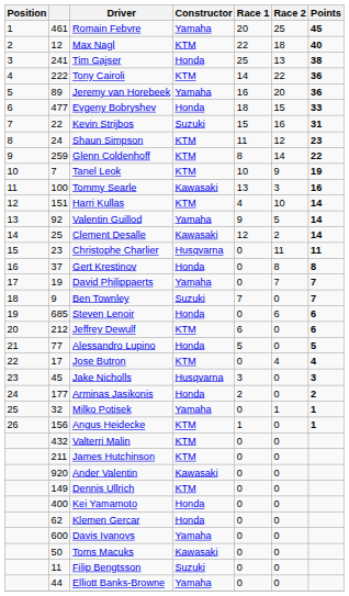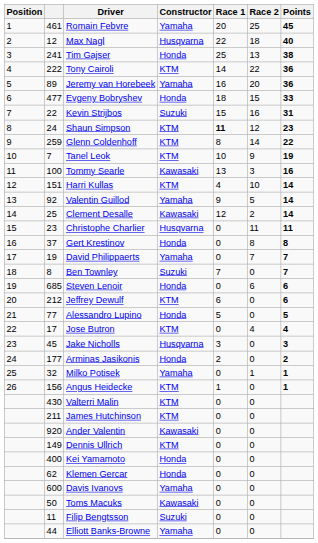 <table class="wikitable" style="font-size:95%;">
 <tr>
 <th>Position</th>
 <th></th>
 <th>Driver</th>
 <th>Constructor</th>
 <th>Race 1</th>
 <th>Race 2</th>
 <th>Points</th>
 </tr>
 <tr>
 <td>1</td>
 <td>461</td>
 <td> <a href='#'>Romain Febvre</a></td>
 <td><a href='#'>Yamaha</a></td>
 <td>20</td>
 <td>25</td>
 <td><strong>45</strong></td>
 </tr>
 <tr>
 <td>2</td>
 <td>12</td>
 <td> <a href='#'>Max Nagl</a></td>
-<td><a href='#'>KTM</a></td>
+<td><a href='#'>Husqvarna</a></td>
 <td>22</td>
 <td>18</td>
 <td><strong>40</strong></td>
 </tr>
 <tr>
 <td>3</td>
 <td>241</td>
 <td> <a href='#'>Tim Gajser</a></td>
 <td><a href='#'>Honda</a></td>
 <td>25</td>
 <td>13</td>
 <td><strong>38</strong></td>
 </tr>
 <tr>
 <td>4</td>
 <td>222</td>
 <td> <a href='#'>Tony Cairoli</a></td>
 <td><a href='#'>KTM</a></td>
 <td>14</td>
 <td>22</td>
 <td><strong>36</strong></td>
 </tr>
 <tr>
 <td>5</td>
 <td>89</td>
 <td> <a href='#'>Jeremy van Horebeek</a></td>
 <td><a href='#'>Yamaha</a></td>
 <td>16</td>
 <td>20</td>
 <td><strong>36</strong></td>
 </tr>
 <tr>
 <td>6</td>
 <td>477</td>
 <td> <a href='#'>Evgeny Bobryshev</a></td>
 <td><a href='#'>Honda</a></td>
 <td>18</td>
 <td>15</td>
 <td><strong>33</strong></td>
 </tr>
 <tr>
 <td>7</td>
 <td>22</td>
 <td> <a href='#'>Kevin Strijbos</a></td>
 <td><a href='#'>Suzuki</a></td>
 <td>15</td>
 <td>16</td>
 <td><strong>31</strong></td>
 </tr>
 <tr>
 <td>8</td>
 <td>24</td>
 <td> <a href='#'>Shaun Simpson</a></td>
 <td><a href='#'>KTM</a></td>
-<td>11</td>
+<td><strong>11</strong></td>
 <td>12</td>
 <td><strong>23</strong></td>
 </tr>
 <tr>
 <td>9</td>
 <td>259</td>
 <td> <a href='#'>Glenn Coldenhoff</a></td>
 <td><a href='#'>KTM</a></td>
 <td>8</td>
 <td>14</td>
 <td><strong>22</strong></td>
 </tr>
 <tr>
 <td>10</td>
 <td>7</td>
 <td> <a href='#'>Tanel Leok</a></td>
 <td><a href='#'>KTM</a></td>
 <td>10</td>
 <td>9</td>
 <td><strong>19</strong></td>
 </tr>
 <tr>
 <td>11</td>
 <td>100</td>
 <td> <a href='#'>Tommy Searle</a></td>
 <td><a href='#'>Kawasaki</a></td>
 <td>13</td>
 <td>3</td>
 <td><strong>16</strong></td>
 </tr>
 <tr>
 <td>12</td>
 <td>151</td>
 <td> <a href='#'>Harri Kullas</a></td>
 <td><a href='#'>KTM</a></td>
 <td>4</td>
 <td>10</td>
 <td><strong>14</strong></td>
 </tr>
 <tr>
 <td>13</td>
 <td>92</td>
 <td> <a href='#'>Valentin Guillod</a></td>
 <td><a href='#'>Yamaha</a></td>
 <td>9</td>
 <td>5</td>
 <td><strong>14</strong></td>
 </tr>
 <tr>
 <td>14</td>
 <td>25</td>
 <td> <a href='#'>Clement Desalle</a></td>
 <td><a href='#'>Kawasaki</a></td>
 <td>12</td>
 <td>2</td>
 <td><strong>14</strong></td>
 </tr>
 <tr>
 <td>15</td>
 <td>23</td>
 <td> <a href='#'>Christophe Charlier</a></td>
 <td><a href='#'>Husqvarna</a></td>
 <td>0</td>
 <td>11</td>
 <td><strong>11</strong></td>
 </tr>
 <tr>
 <td>16</td>
 <td>37</td>
 <td> <a href='#'>Gert Krestinov</a></td>
 <td><a href='#'>Honda</a></td>
 <td>0</td>
 <td>8</td>
 <td><strong>8</strong></td>
 </tr>
 <tr>
 <td>17</td>
 <td>19</td>
 <td> <a href='#'>David Philippaerts</a></td>
 <td><a href='#'>Yamaha</a></td>
 <td>0</td>
 <td>7</td>
 <td><strong>7</strong></td>
 </tr>
 <tr>
 <td>18</td>
-<td>9</td>
+<td>8</td>
 <td> <a href='#'>Ben Townley</a></td>
 <td><a href='#'>Suzuki</a></td>
 <td>7</td>
 <td>0</td>
 <td><strong>7</strong></td>
 </tr>
 <tr>
 <td>19</td>
 <td>685</td>
 <td> <a href='#'>Steven Lenoir</a></td>
 <td><a href='#'>Honda</a></td>
 <td>0</td>
 <td>6</td>
 <td><strong>6</strong></td>
 </tr>
 <tr>
 <td>20</td>
 <td>212</td>
 <td> <a href='#'>Jeffrey Dewulf</a></td>
 <td><a href='#'>KTM</a></td>
 <td>6</td>
 <td>0</td>
 <td><strong>6</strong></td>
 </tr>
 <tr>
 <td>21</td>
 <td>77</td>
 <td> <a href='#'>Alessandro Lupino</a></td>
 <td><a href='#'>Honda</a></td>
 <td>5</td>
 <td>0</td>
 <td><strong>5</strong></td>
 </tr>
 <tr>
 <td>22</td>
 <td>17</td>
 <td> <a href='#'>Jose Butron</a></td>
 <td><a href='#'>KTM</a></td>
 <td>0</td>
 <td>4</td>
 <td><strong>4</strong></td>
 </tr>
 <tr>
 <td>23</td>
 <td>45</td>
 <td> <a href='#'>Jake Nicholls</a></td>
 <td><a href='#'>Husqvarna</a></td>
 <td>3</td>
 <td>0</td>
 <td><strong>3</strong></td>
 </tr>
 <tr>
 <td>24</td>
 <td>177</td>
 <td> <a href='#'>Arminas Jasikonis</a></td>
 <td><a href='#'>Honda</a></td>
 <td>2</td>
 <td>0</td>
 <td><strong>2</strong></td>
 </tr>
 <tr>
 <td>25</td>
 <td>32</td>
 <td> <a href='#'>Milko Potisek</a></td>
 <td><a href='#'>Yamaha</a></td>
 <td>0</td>
 <td>1</td>
 <td><strong>1</strong></td>
 </tr>
 <tr>
 <td>26</td>
 <td>156</td>
 <td> <a href='#'>Angus Heidecke</a></td>
 <td><a href='#'>KTM</a></td>
 <td>1</td>
 <td>0</td>
 <td><strong>1</strong></td>
 </tr>
 <tr>
 <td></td>
-<td>432</td>
+<td>430</td>
 <td> <a href='#'>Valterri Malin</a></td>
 <td><a href='#'>KTM</a></td>
 <td>0</td>
 <td>0</td>
 <td></td>
 </tr>
 <tr>
 <td></td>
 <td>211</td>
 <td> <a href='#'>James Hutchinson</a></td>
 <td><a href='#'>KTM</a></td>
 <td>0</td>
 <td>0</td>
 <td></td>
 </tr>
 <tr>
 <td></td>
 <td>920</td>
 <td> <a href='#'>Ander Valentin</a></td>
 <td><a href='#'>Kawasaki</a></td>
 <td>0</td>
 <td>0</td>
 <td></td>
 </tr>
 <tr>
 <td></td>
 <td>149</td>
 <td> <a href='#'>Dennis Ullrich</a></td>
 <td><a href='#'>KTM</a></td>
 <td>0</td>
 <td>0</td>
 <td></td>
 </tr>
 <tr>
 <td></td>
 <td>400</td>
 <td> <a href='#'>Kei Yamamoto</a></td>
 <td><a href='#'>Honda</a></td>
 <td>0</td>
 <td>0</td>
 <td></td>
 </tr>
 <tr>
 <td></td>
 <td>62</td>
 <td> <a href='#'>Klemen Gercar</a></td>
 <td><a href='#'>Honda</a></td>
 <td>0</td>
 <td>0</td>
 <td></td>
 </tr>
 <tr>
 <td></td>
 <td>600</td>
 <td> <a href='#'>Davis Ivanovs</a></td>
 <td><a href='#'>Yamaha</a></td>
 <td>0</td>
 <td>0</td>
 <td></td>
 </tr>
 <tr>
 <td></td>
 <td>50</td>
 <td> <a href='#'>Toms Macuks</a></td>
 <td><a href='#'>Kawasaki</a></td>
 <td>0</td>
 <td>0</td>
 <td></td>
 </tr>
 <tr>
 <td></td>
 <td>11</td>
 <td> <a href='#'>Filip Bengtsson</a></td>
 <td><a href='#'>Suzuki</a></td>
 <td>0</td>
 <td>0</td>
 <td></td>
 </tr>
 <tr>
 <td></td>
 <td>44</td>
 <td> <a href='#'>Elliott Banks-Browne</a></td>
 <td><a href='#'>Yamaha</a></td>
 <td>0</td>
 <td>0</td>
 <td></td>
 </tr>
 <tr>
 </tr>
 </table>
